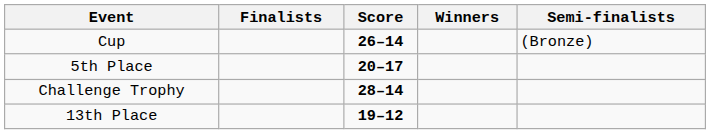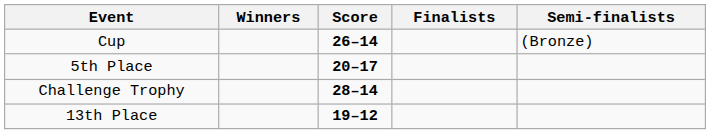 <table class="wikitable" width=600 style="text-align: center">
 <tr>
 <th>Event</th>
+<th>Winners</th>
+<th>Score</th>
 <th>Finalists</th>
-<th>Score</th>
-<th>Winners</th>
 <th>Semi-finalists</th>
 </tr>
 <tr>
 <td>Cup</td>
+<td align=left><strong></strong></td>
+<td><strong>26–14</strong></td>
 <td align=left></td>
-<td><strong>26–14</strong></td>
-<td align=left><strong></strong></td>
 <td align=left> (Bronze)<br></td>
 </tr>
 <tr>
 <td>5th Place</td>
+<td align=left><strong></strong></td>
+<td><strong>20–17</strong></td>
 <td align=left></td>
-<td><strong>20–17</strong></td>
-<td align=left><strong></strong></td>
 <td align=left><br></td>
 </tr>
 <tr>
 <td>Challenge Trophy</td>
+<td align=left><strong></strong></td>
+<td><strong>28–14</strong></td>
 <td align=left></td>
-<td><strong>28–14</strong></td>
-<td align=left><strong></strong></td>
 <td align=left><br></td>
 </tr>
 <tr>
 <td>13th Place</td>
+<td align=left><strong></strong></td>
+<td><strong>19–12</strong></td>
 <td align=left></td>
-<td><strong>19–12</strong></td>
-<td align=left><strong></strong></td>
 <td align=left><br></td>
 </tr>
 </table>
